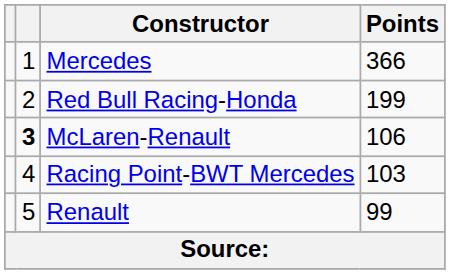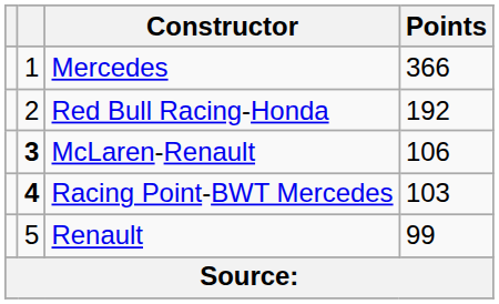 <table class="wikitable" style="font-size: 85%;">
 <tr>
 <th scope="col"></th>
 <th scope="col"></th>
 <th scope="col">Constructor</th>
 <th scope="col">Points</th>
 </tr>
 <tr>
 <td align="left"></td>
 <td align="center">1</td>
 <td> <a href='#'>Mercedes</a></td>
 <td align="left">366</td>
 </tr>
 <tr>
 <td align="left"></td>
 <td align="center">2</td>
 <td> <a href='#'>Red Bull Racing</a>-<a href='#'>Honda</a></td>
-<td align="left">199</td>
+<td align="left">192</td>
 </tr>
 <tr>
 <td align="left"></td>
 <td align="center"><strong>3</strong></td>
 <td> <a href='#'>McLaren</a>-<a href='#'>Renault</a></td>
 <td align="left">106</td>
 </tr>
 <tr>
 <td align="left"></td>
-<td align="center">4</td>
+<td align="center"><strong>4</strong></td>
 <td> <a href='#'>Racing Point</a>-<a href='#'>BWT Mercedes</a></td>
 <td align="left">103</td>
 </tr>
 <tr>
 <td align="left"></td>
 <td align="center">5</td>
 <td> <a href='#'>Renault</a></td>
 <td align="left">99</td>
 </tr>
 <tr>
 <th colspan=4>Source:</th>
 </tr>
 </table>
